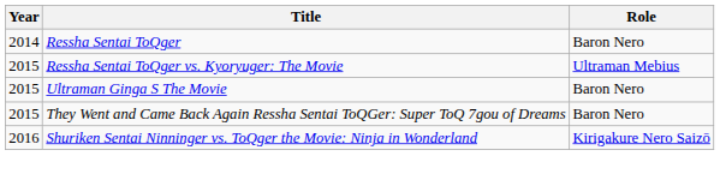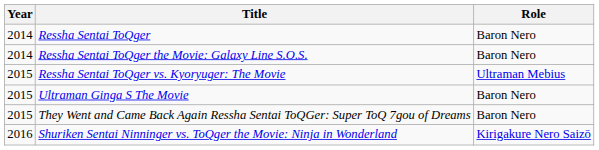 <table class="wikitable">
 <tr>
 <th>Year</th>
 <th>Title</th>
 <th>Role</th>
 </tr>
 <tr>
 <td>2014</td>
 <td><em><a href='#'>Ressha Sentai ToQger</a></em></td>
+<td>Baron Nero</td>
+</tr>
+<tr>
+<td>2014</td>
+<td><em><a href='#'>Ressha Sentai ToQger the Movie: Galaxy Line S.O.S.</a></em></td>
 <td>Baron Nero</td>
 </tr>
 <tr>
 <td>2015</td>
 <td><em><a href='#'>Ressha Sentai ToQger vs. Kyoryuger: The Movie</a></em></td>
 <td><a href='#'>Ultraman Mebius</a></td>
 </tr>
 <tr>
 <td>2015</td>
 <td><em><a href='#'>Ultraman Ginga S The Movie</a></em></td>
 <td>Baron Nero</td>
 </tr>
 <tr>
 <td>2015</td>
 <td><em>They Went and Came Back Again Ressha Sentai ToQGer: Super ToQ 7gou of Dreams</em></td>
 <td>Baron Nero</td>
 </tr>
 <tr>
 <td>2016</td>
 <td><em><a href='#'>Shuriken Sentai Ninninger vs. ToQger the Movie: Ninja in Wonderland</a></em></td>
 <td><a href='#'>Kirigakure Nero Saizō</a></td>
 </tr>
 </table>
